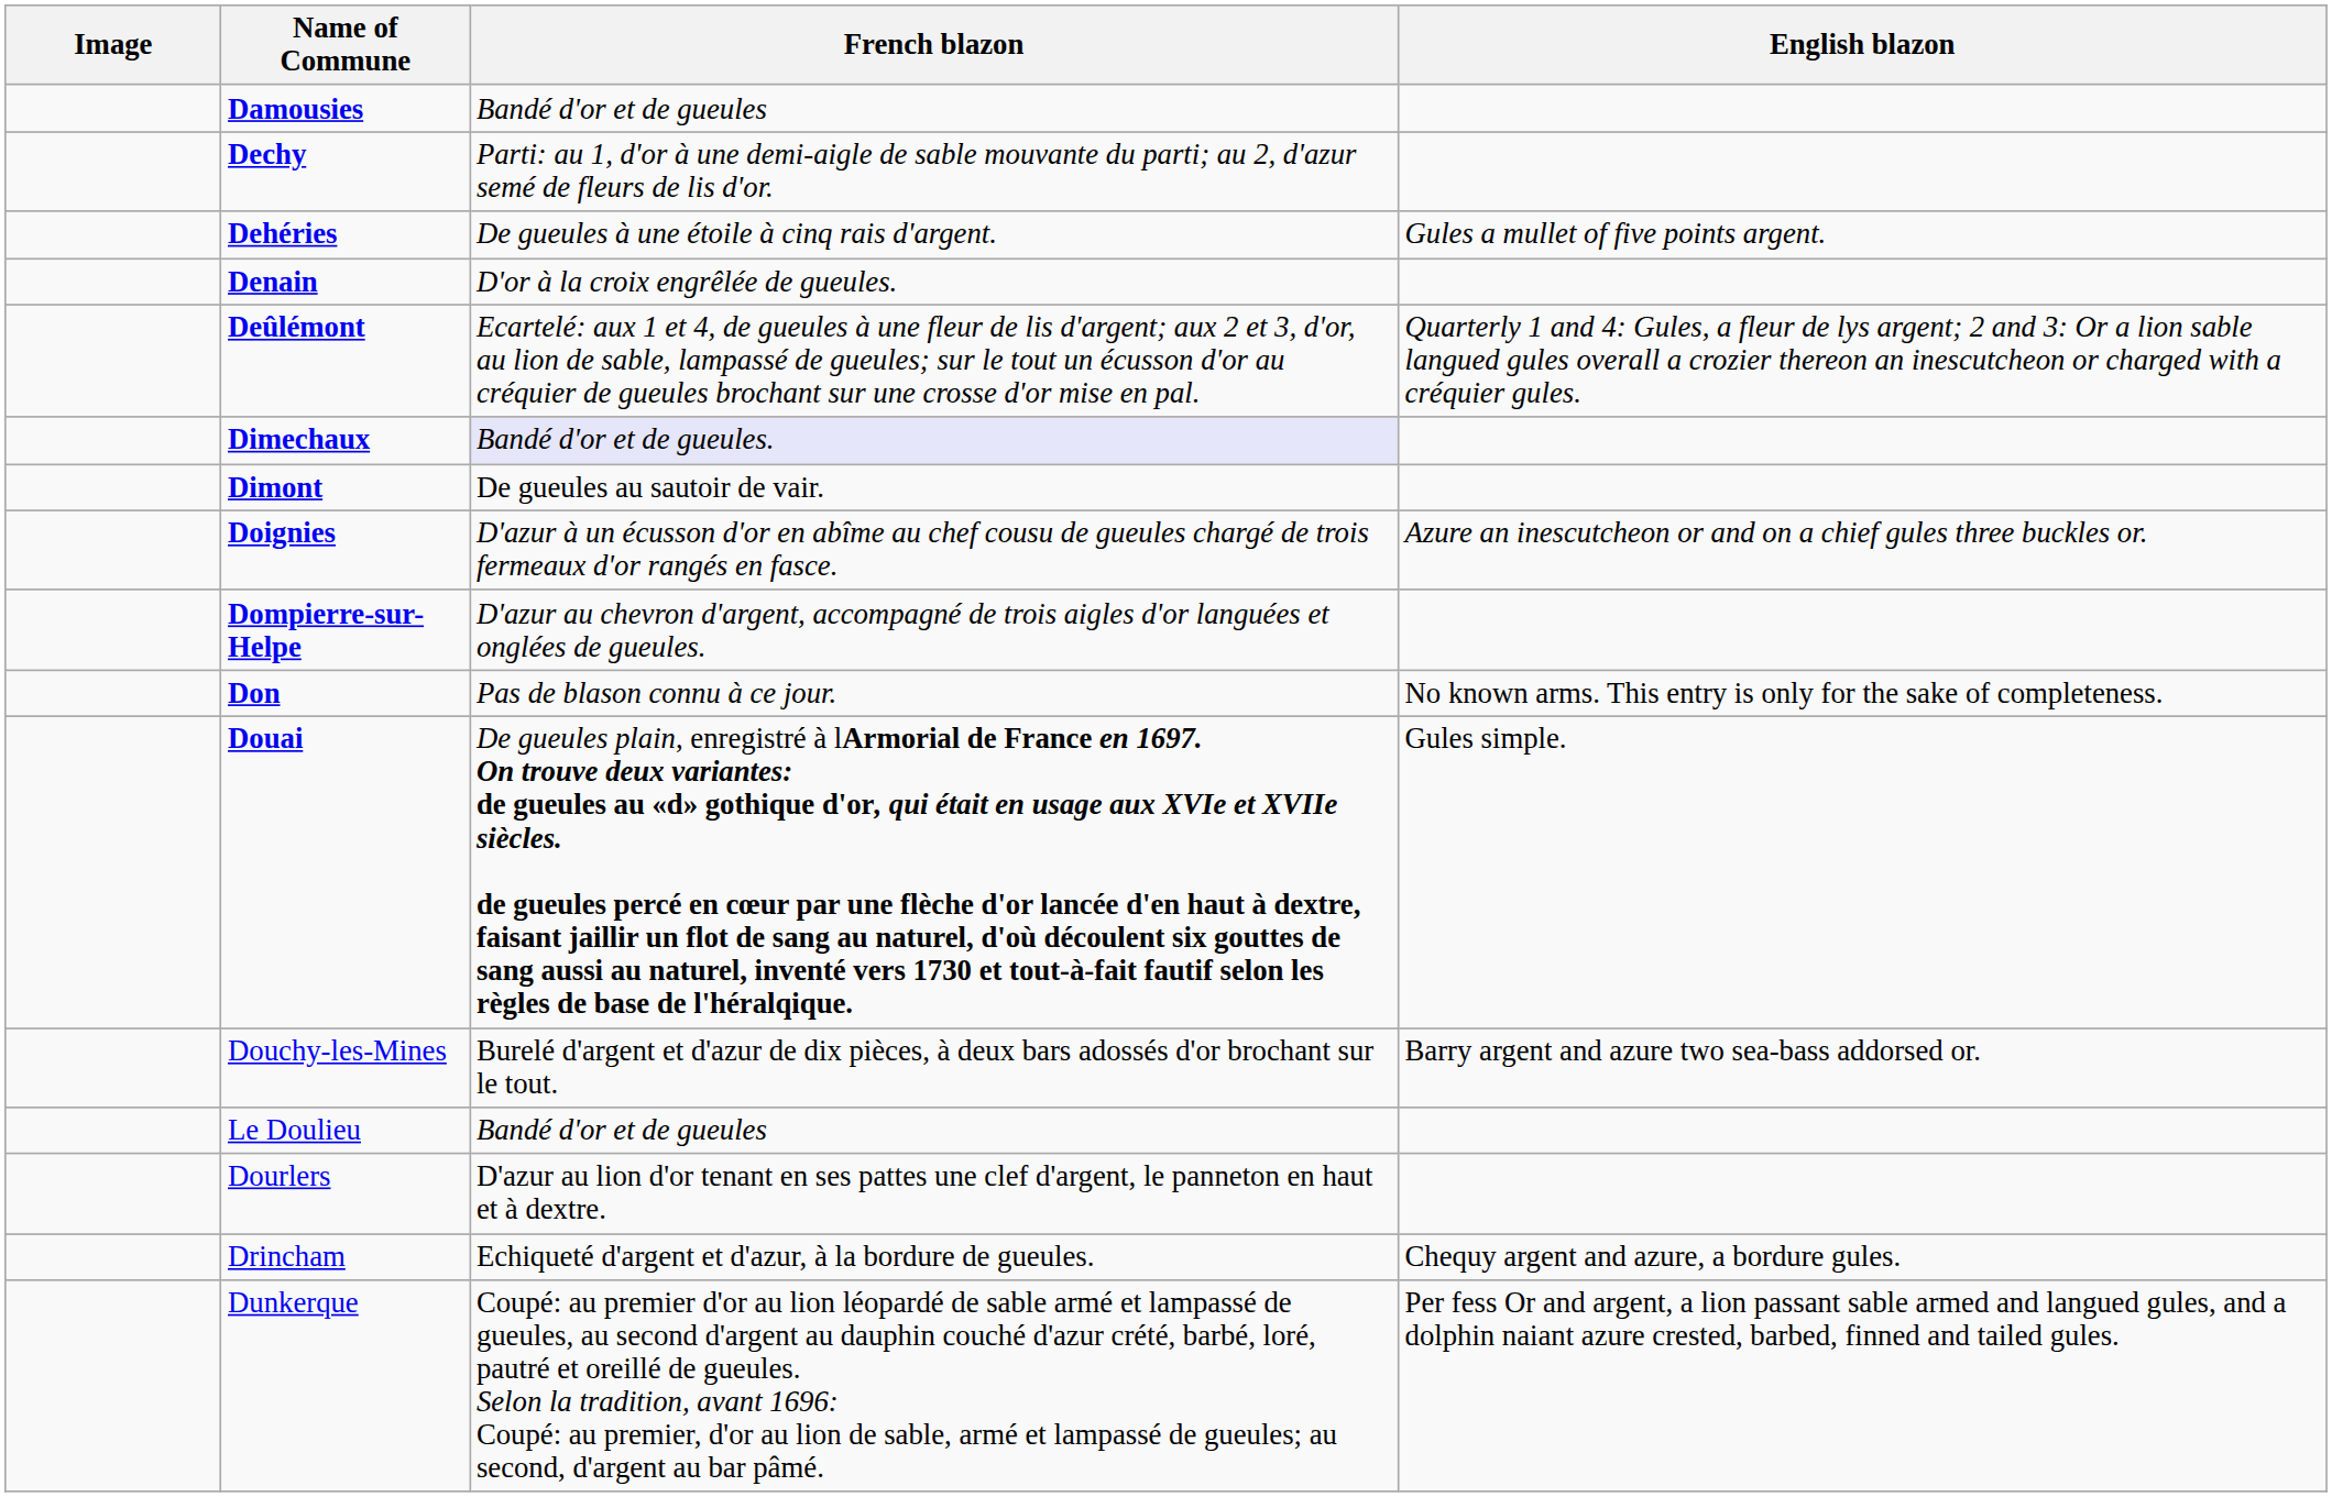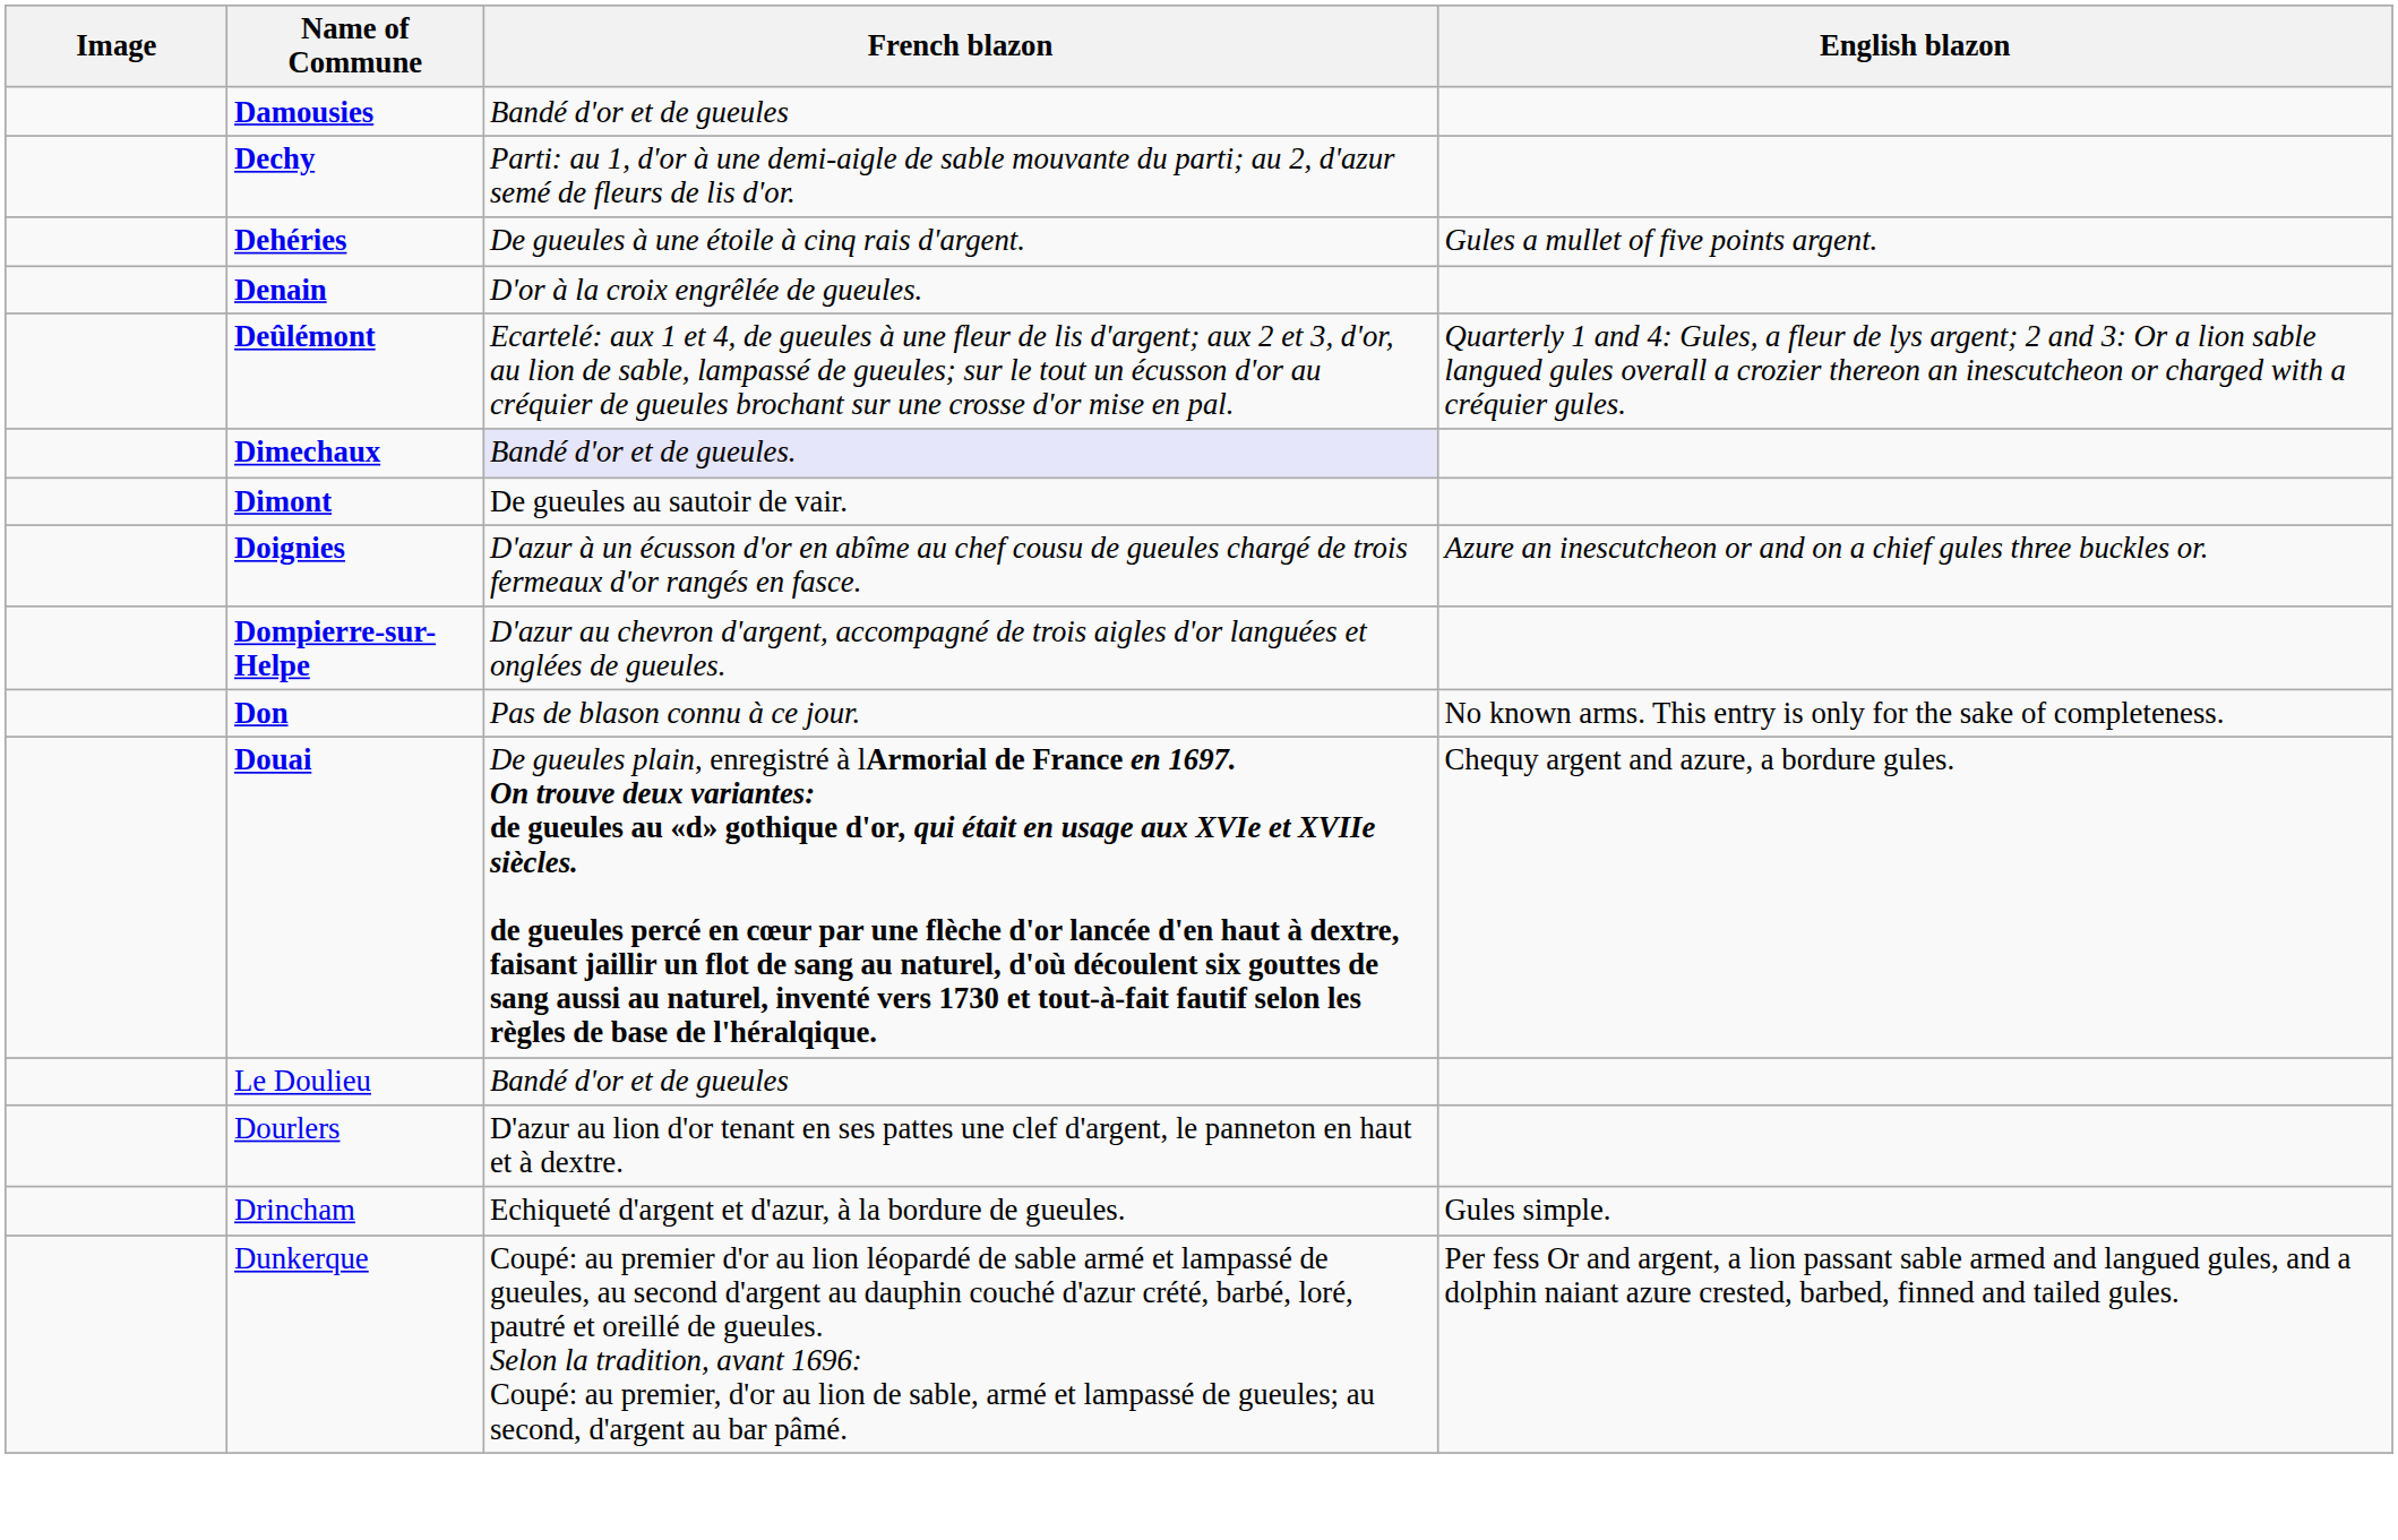 <table class="wikitable" width="100%">
 <tr>
 <th width="110">Image</th>
 <th>Name of Commune</th>
 <th width="40%">French blazon</th>
 <th width="40%">English blazon</th>
 </tr>
 <tr valign=top>
 <td align=center></td>
 <td><strong><a href='#'>Damousies</a></strong></td>
 <td><em>Bandé d'or et de gueules</em></td>
 <td></td>
 </tr>
 <tr valign=top>
 <td align=center></td>
 <td><strong><a href='#'>Dechy</a></strong></td>
 <td><em>Parti: au 1, d'or à une demi-aigle de sable mouvante du parti; au 2, d'azur semé de fleurs de lis d'or.  </em></td>
 <td></td>
 </tr>
 <tr valign=top>
 <td align=center></td>
 <td><strong><a href='#'>Dehéries</a></strong></td>
 <td><em>De gueules à une étoile à cinq rais d'argent.</em></td>
 <td><em>Gules a mullet of five points argent.</em></td>
 </tr>
 <tr valign=top>
 <td align=center></td>
 <td><strong><a href='#'>Denain</a></strong></td>
 <td><em>D'or à la croix engrêlée de gueules.</em></td>
 <td></td>
 </tr>
 <tr valign=top>
 <td align=center></td>
 <td><strong><a href='#'>Deûlémont</a></strong></td>
 <td><em>Ecartelé: aux 1 et 4, de gueules à une fleur de lis d'argent; aux 2 et 3, d'or, au lion de sable, lampassé de gueules; sur le tout un écusson d'or au créquier de gueules brochant sur une crosse d'or mise en pal.</em></td>
 <td><em>Quarterly 1 and 4: Gules, a fleur de lys argent; 2 and 3: Or a lion sable langued gules overall a crozier thereon an inescutcheon or charged with a créquier gules.</em></td>
 </tr>
 <tr valign=top>
 <td align=center></td>
 <td><strong><a href='#'>Dimechaux</a></strong></td>
 <td style="background: lavender;"><em>Bandé d'or et de gueules.</em></td>
 <td></td>
 </tr>
 <tr valign=top>
 <td align=center></td>
 <td><strong><a href='#'>Dimont</a></strong></td>
 <td></em>De gueules au sautoir de vair.<em></td>
 <td></td>
 </tr>
 <tr valign=top>
 <td align=center></td>
 <td><strong><a href='#'>Doignies</a></strong></td>
 <td><em> D'azur à un écusson d'or en abîme au chef cousu de gueules chargé de trois fermeaux d'or rangés en fasce.  </em></td>
 <td><em>Azure an inescutcheon or and on a chief gules three buckles or.</em></td>
 </tr>
 <tr valign=top>
 <td align=center></td>
 <td><strong><a href='#'>Dompierre-sur-Helpe</a></strong></td>
 <td><em>D'azur au chevron d'argent, accompagné de trois aigles d'or languées et onglées de gueules.</em></td>
 <td></td>
 </tr>
 <tr valign=top>
 <td align=center></td>
 <td><strong><a href='#'>Don</a></strong></td>
 <td><em>Pas de blason connu à ce jour.</em></td>
 <td>No known arms. This entry is only for the sake of completeness.</td>
 </tr>
 <tr valign=top>
 <td align=center></td>
 <td><strong><a href='#'>Douai</a></strong></td>
 <td><em>De gueules plain</em>, enregistré à l<strong>Armorial de France<em> en 1697.<br>On trouve deux variantes:<br></em>de gueules au «d» gothique d'or<em>, qui était en usage aux XVIe et XVIIe siècles.<br><br></em>de gueules percé en cœur par une flèche d'or lancée d'en haut à dextre, faisant jaillir un flot de sang au naturel, d'où découlent six gouttes de sang aussi au naturel, inventé vers 1730 et tout-à-fait fautif selon les règles de base de l'héralqique.<em></td>
-<td></em>Gules simple.<em></td>
-</tr>
-<tr valign=top>
-<td align=center></td>
-<td></strong><a href='#'>Douchy-les-Mines</a><strong></td>
-<td></em> Burelé d'argent et d'azur de dix pièces, à deux bars adossés d'or brochant sur le tout.<em></td>
-<td></em>Barry argent and azure two sea-bass addorsed or.<em></td>
+<td></em>Chequy argent and azure, a bordure gules.<em></td>
 </tr>
 <tr valign=top>
 <td align=center></td>
 <td></strong><a href='#'>Le Doulieu</a><strong></td>
 <td><em>Bandé d'or et de gueules</em></td>
 <td></td>
 </tr>
 <tr valign=top>
 <td align=center></td>
 <td></strong><a href='#'>Dourlers</a><strong></td>
 <td></em>D'azur au lion d'or tenant en ses pattes une clef d'argent, le panneton en haut et à dextre.<em></td>
 <td></td>
 </tr>
 <tr valign=top>
 <td align=center></td>
 <td></strong><a href='#'>Drincham</a><strong></td>
 <td></em>Echiqueté d'argent et d'azur, à la bordure de gueules.<em></td>
-<td></em>Chequy argent and azure, a bordure gules.<em></td>
+<td></em>Gules simple.<em></td>
 </tr>
 <tr valign=top>
 <td align=center></td>
 <td></strong><a href='#'>Dunkerque</a><strong></td>
 <td></em>Coupé: au premier d'or au lion léopardé de sable armé et lampassé de gueules, au second d'argent au dauphin couché d'azur crété, barbé, loré, pautré et oreillé de gueules.<em><br>Selon la tradition, avant 1696:<br></em>Coupé: au premier, d'or au lion de sable, armé et lampassé de gueules; au second, d'argent au bar pâmé.<em></td>
 <td></em>Per fess Or and argent, a lion passant sable armed and langued gules, and a dolphin naiant azure crested, barbed, finned and tailed gules.<em></td>
 </tr>
 </table>
